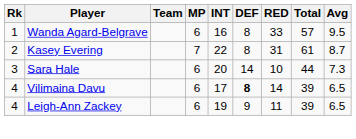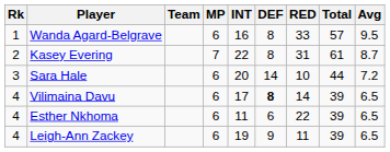 <table class=wikitable>
 <tr>
 <th>Rk</th>
 <th>Player</th>
 <th>Team</th>
 <th>MP</th>
 <th>INT</th>
 <th>DEF</th>
 <th>RED</th>
 <th>Total</th>
 <th>Avg</th>
 </tr>
 <tr>
 <td align=center>1</td>
 <td><a href='#'>Wanda Agard-Belgrave</a></td>
 <td></td>
 <td align=center>6</td>
 <td align=center>16</td>
 <td align=center>8</td>
 <td align=center>33</td>
 <td align=center>57</td>
 <td align=center>9.5</td>
 </tr>
 <tr>
 <td align=center>2</td>
 <td><a href='#'>Kasey Evering</a></td>
 <td></td>
 <td align=center>7</td>
 <td align=center>22</td>
 <td align=center>8</td>
 <td align=center>31</td>
 <td align=center>61</td>
 <td align=center>8.7</td>
 </tr>
 <tr>
 <td align=center>3</td>
 <td><a href='#'>Sara Hale</a></td>
 <td></td>
 <td align=center>6</td>
 <td align=center>20</td>
 <td align=center>14</td>
 <td align=center>10</td>
 <td align=center>44</td>
-<td align=center>7.3</td>
+<td align=center>7.2</td>
 </tr>
 <tr>
 <td align=center>4</td>
 <td><a href='#'>Vilimaina Davu</a></td>
 <td></td>
 <td align=center>6</td>
 <td align=center>17</td>
 <td align=center><strong>8</strong></td>
 <td align=center>14</td>
+<td align=center>39</td>
+<td align=center>6.5</td>
+</tr>
+<tr>
+<td align=center>4</td>
+<td><a href='#'>Esther Nkhoma</a></td>
+<td></td>
+<td align=center>6</td>
+<td align=center>11</td>
+<td align=center>6</td>
+<td align=center>22</td>
 <td align=center>39</td>
 <td align=center>6.5</td>
 </tr>
 <tr>
 <td align=center>4</td>
 <td><a href='#'>Leigh-Ann Zackey</a></td>
 <td></td>
 <td align=center>6</td>
 <td align=center>19</td>
 <td align=center>9</td>
 <td align=center>11</td>
 <td align=center>39</td>
 <td align=center>6.5</td>
 </tr>
 </table>
